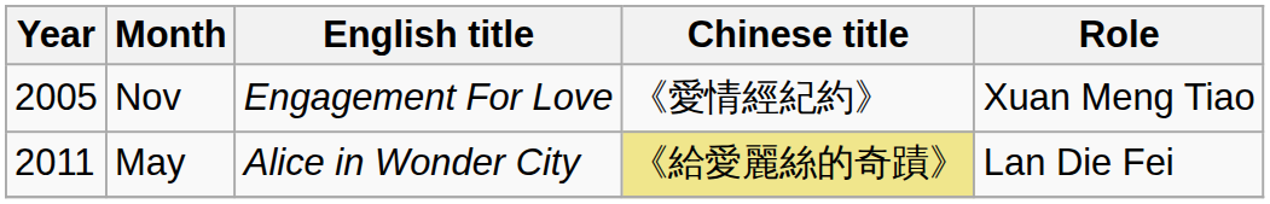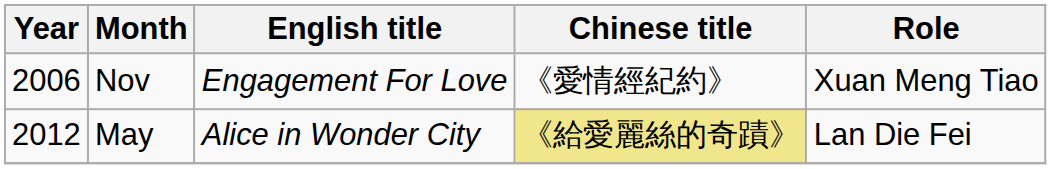 <table class="wikitable">
 <tr>
 <th>Year</th>
 <th>Month</th>
 <th>English title</th>
 <th>Chinese title</th>
 <th>Role</th>
 </tr>
 <tr>
-<td>2005</td>
+<td>2006</td>
 <td>Nov</td>
 <td><em>Engagement For Love</em></td>
 <td>《愛情經紀約》</td>
 <td>Xuan Meng Tiao</td>
 </tr>
 <tr>
-<td>2011</td>
+<td>2012</td>
 <td>May</td>
 <td><em>Alice in Wonder City</em></td>
 <td style="background: khaki;">《給愛麗絲的奇蹟》</td>
 <td>Lan Die Fei</td>
 </tr>
 <tr>
 </tr>
 </table>
